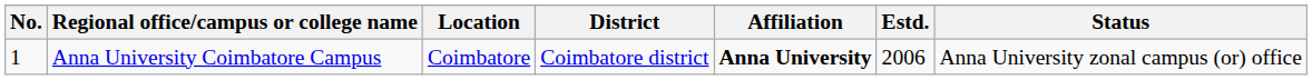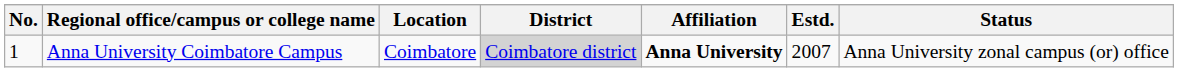 <table class="wikitable sortable">
 <tr>
 </tr>
 <tr>
 <th>No.</th>
 <th>Regional office/campus or college name</th>
 <th>Location</th>
 <th>District</th>
 <th>Affiliation</th>
 <th>Estd.</th>
 <th>Status</th>
 </tr>
 <tr>
 <td>1</td>
 <td><a href='#'>Anna University Coimbatore Campus</a></td>
 <td><a href='#'>Coimbatore</a></td>
-<td><a href='#'>Coimbatore district</a></td>
+<td style="background: lightgrey;"><a href='#'>Coimbatore district</a></td>
 <td><strong>Anna University</strong></td>
-<td>2006</td>
+<td>2007</td>
 <td>Anna University zonal campus (or) office</td>
 </tr>
 </table>
